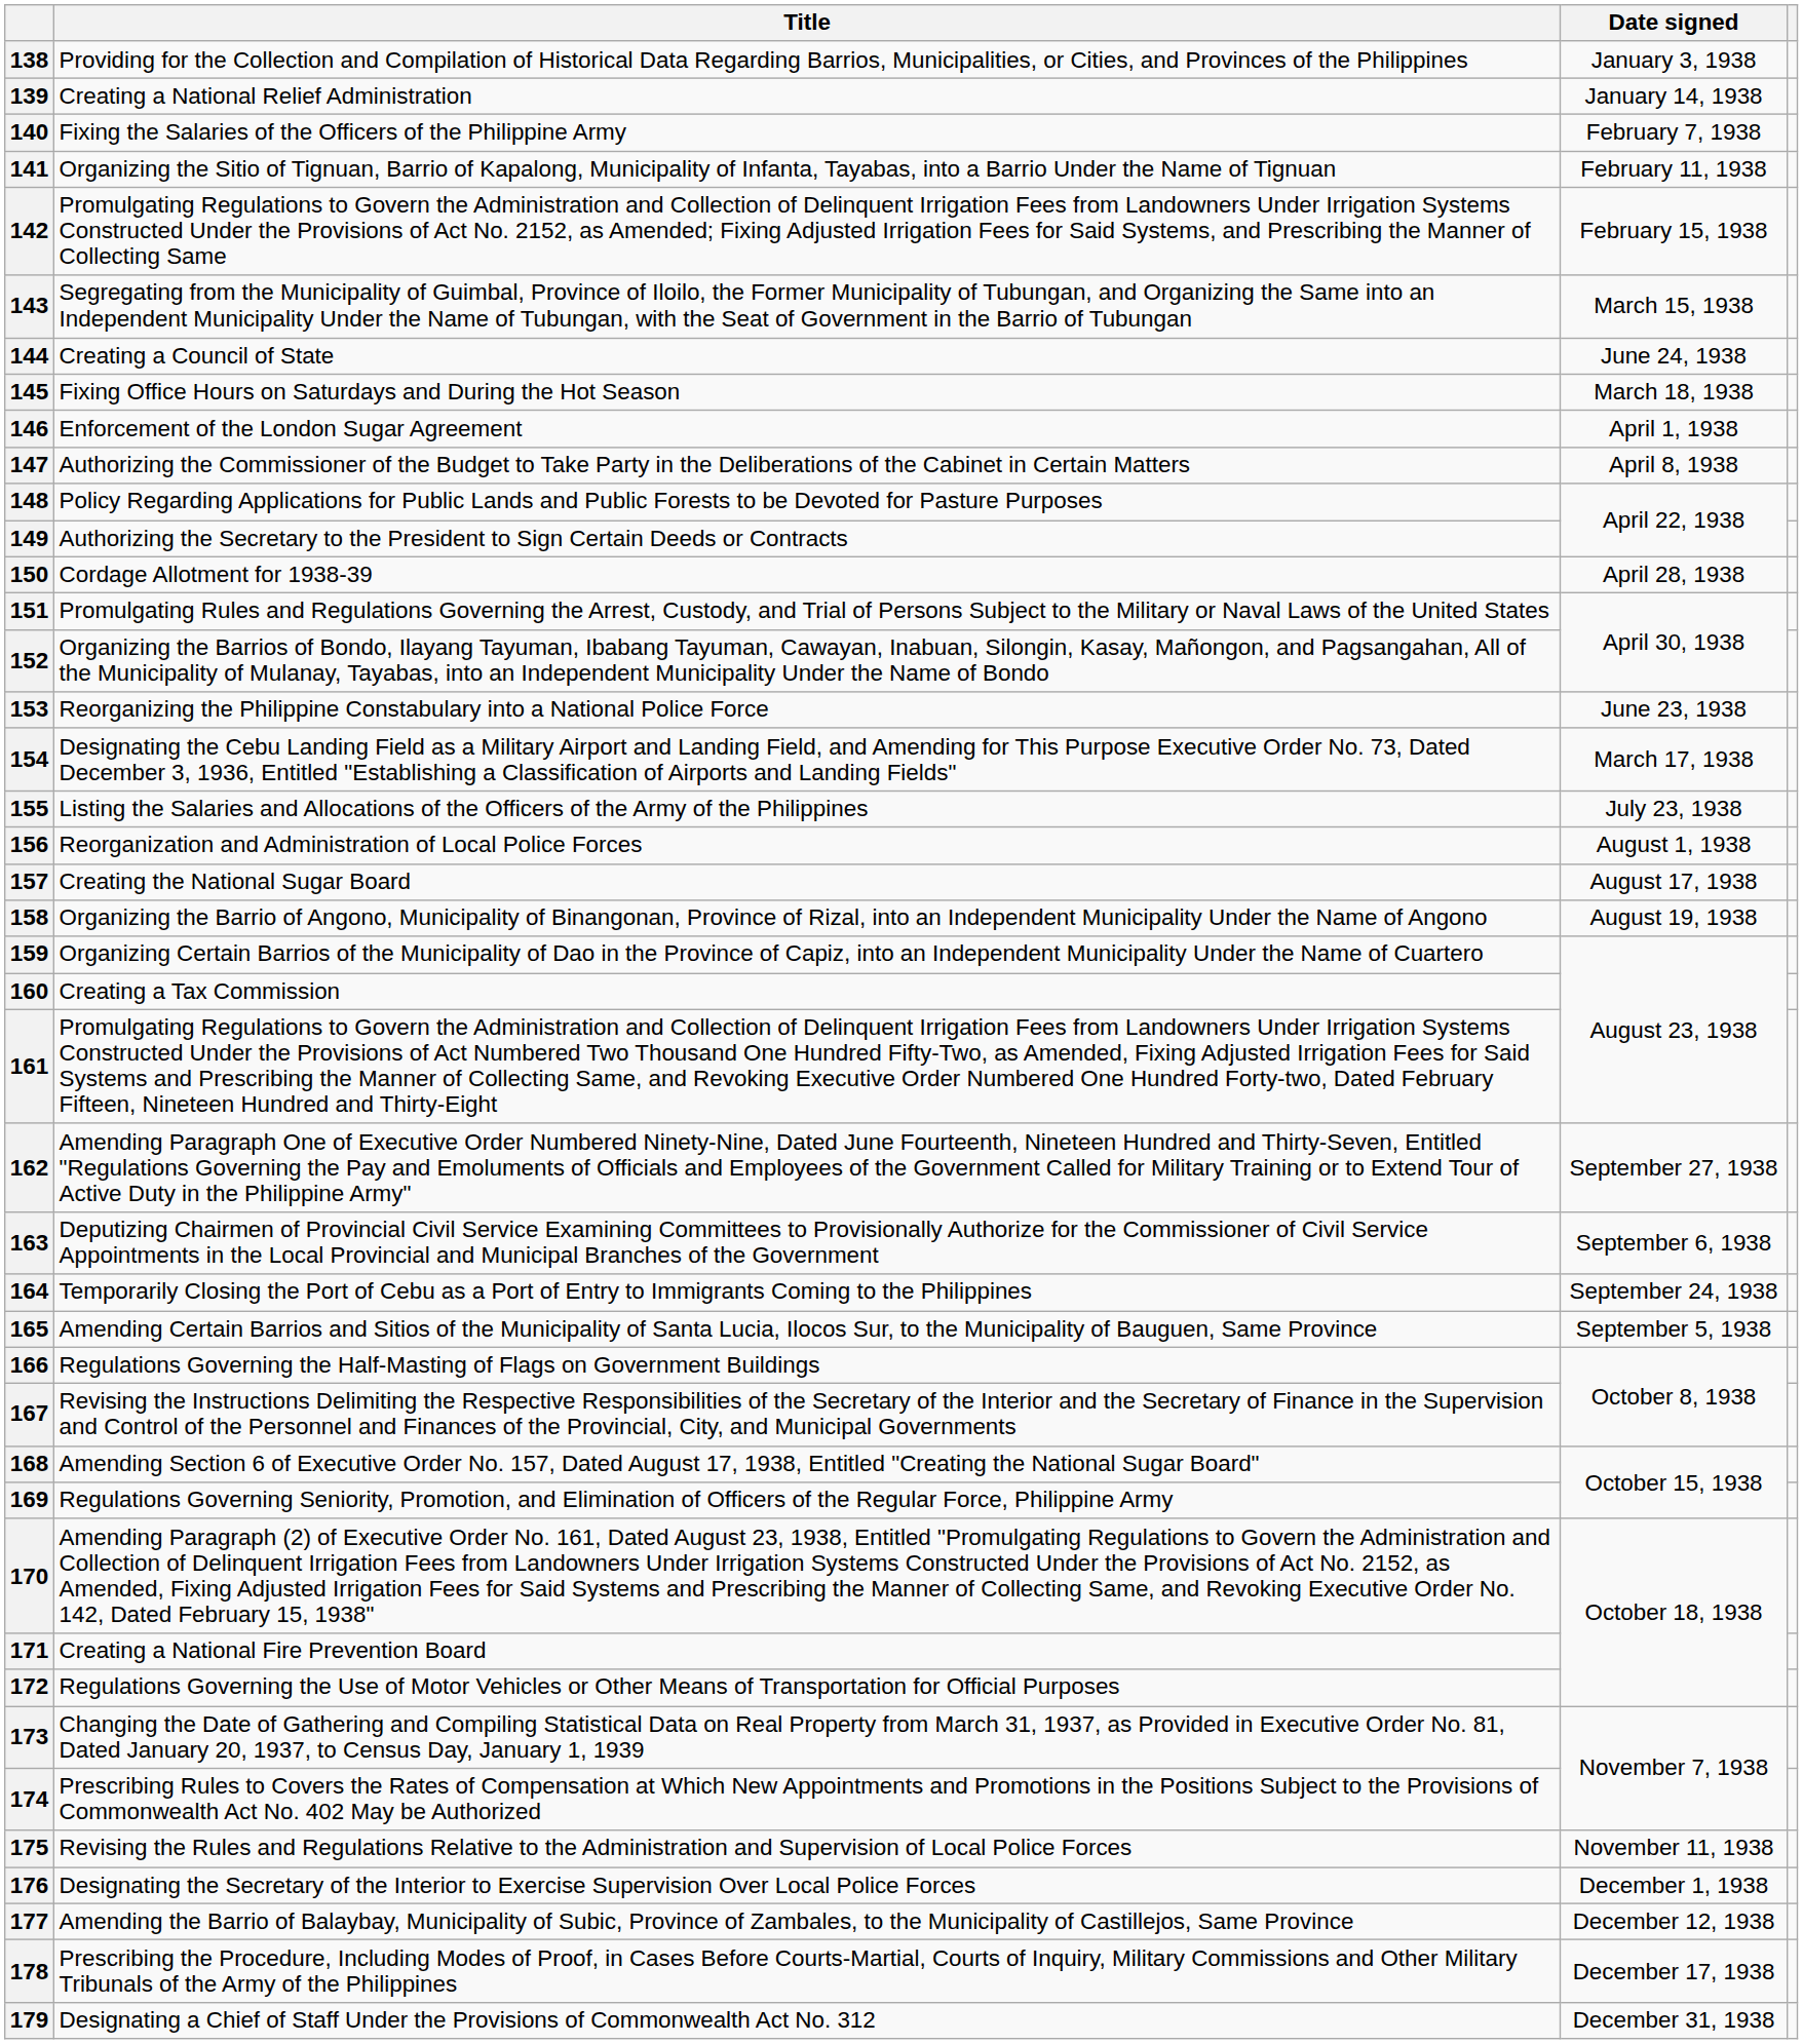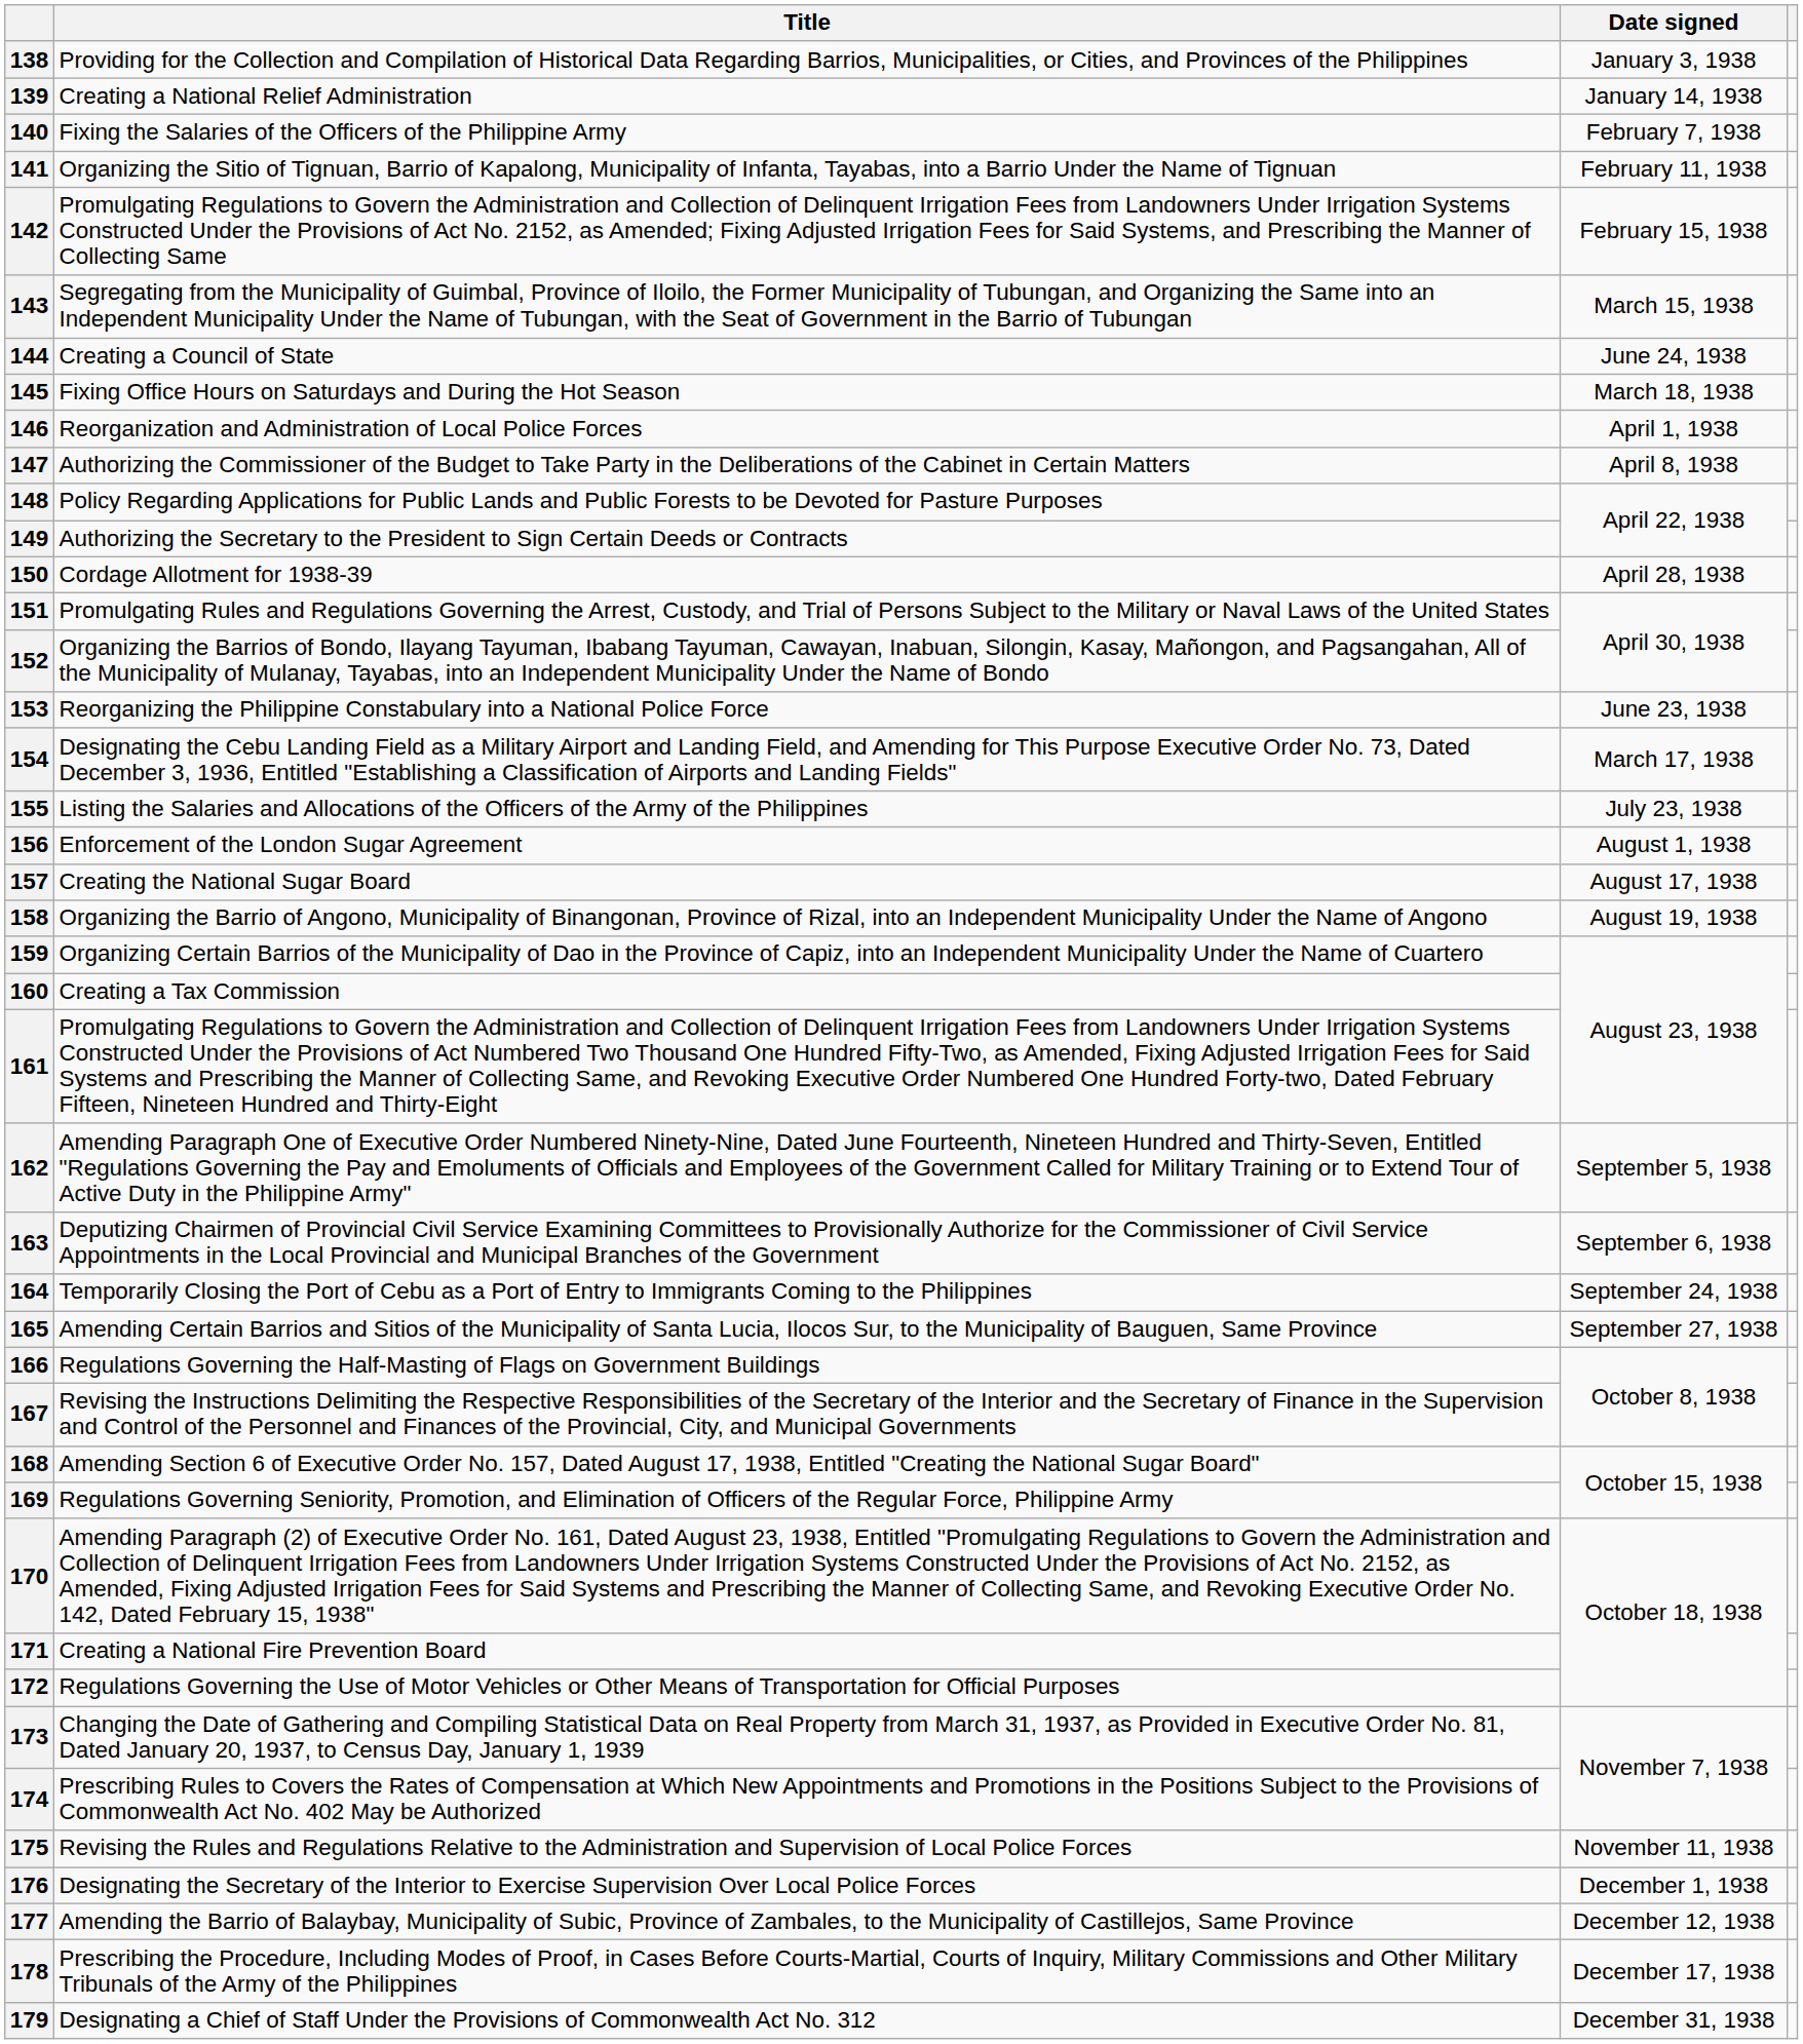 <table class="wikitable sortable" style="text-align:center;">
 <tr>
 <th scope="col"></th>
 <th scope="col">Title</th>
 <th scope="col" width="150px">Date signed</th>
 <th scope="col" class="unsortable"></th>
 </tr>
 <tr>
 <th scope="row">138</th>
 <td style="text-align:left;">Providing for the Collection and Compilation of Historical Data Regarding Barrios, Municipalities, or Cities, and Provinces of the Philippines</td>
 <td>January 3, 1938</td>
 <td></td>
 </tr>
 <tr>
 <th scope="row">139</th>
 <td style="text-align:left;">Creating a National Relief Administration</td>
 <td>January 14, 1938</td>
 <td></td>
 </tr>
 <tr>
 <th scope="row">140</th>
 <td style="text-align:left;">Fixing the Salaries of the Officers of the Philippine Army</td>
 <td>February 7, 1938</td>
 <td></td>
 </tr>
 <tr>
 <th scope="row">141</th>
 <td style="text-align:left;">Organizing the Sitio of Tignuan, Barrio of Kapalong, Municipality of Infanta, Tayabas, into a Barrio Under the Name of Tignuan</td>
 <td>February 11, 1938</td>
 <td></td>
 </tr>
 <tr>
 <th scope="row">142</th>
 <td style="text-align:left;">Promulgating Regulations to Govern the Administration and Collection of Delinquent Irrigation Fees from Landowners Under Irrigation Systems Constructed Under the Provisions of Act No. 2152, as Amended; Fixing Adjusted Irrigation Fees for Said Systems, and Prescribing the Manner of Collecting Same</td>
 <td>February 15, 1938</td>
 <td></td>
 </tr>
 <tr>
 <th scope="row">143</th>
 <td style="text-align:left;">Segregating from the Municipality of Guimbal, Province of Iloilo, the Former Municipality of Tubungan, and Organizing the Same into an Independent Municipality Under the Name of Tubungan, with the Seat of Government in the Barrio of Tubungan</td>
 <td>March 15, 1938</td>
 <td></td>
 </tr>
 <tr>
 <th scope="row">144</th>
 <td style="text-align:left;">Creating a Council of State</td>
 <td>June 24, 1938</td>
 <td></td>
 </tr>
 <tr>
 <th scope="row">145</th>
 <td style="text-align:left;">Fixing Office Hours on Saturdays and During the Hot Season</td>
 <td>March 18, 1938</td>
 <td></td>
 </tr>
 <tr>
 <th scope="row">146</th>
-<td style="text-align:left;">Enforcement of the London Sugar Agreement</td>
+<td style="text-align:left;">Reorganization and Administration of Local Police Forces</td>
 <td>April 1, 1938</td>
 <td></td>
 </tr>
 <tr>
 <th scope="row">147</th>
 <td style="text-align:left;">Authorizing the Commissioner of the Budget to Take Party in the Deliberations of the Cabinet in Certain Matters</td>
 <td>April 8, 1938</td>
 <td></td>
 </tr>
 <tr>
 <th scope="row">148</th>
 <td style="text-align:left;">Policy Regarding Applications for Public Lands and Public Forests to be Devoted for Pasture Purposes</td>
 <td rowspan="2">April 22, 1938</td>
 <td></td>
 </tr>
 <tr>
 <th scope="row">149</th>
 <td style="text-align:left;">Authorizing the Secretary to the President to Sign Certain Deeds or Contracts</td>
 <td></td>
 </tr>
 <tr>
 <th scope="row">150</th>
 <td style="text-align:left;">Cordage Allotment for 1938-39</td>
 <td>April 28, 1938</td>
 <td></td>
 </tr>
 <tr>
 <th scope="row">151</th>
 <td style="text-align:left;">Promulgating Rules and Regulations Governing the Arrest, Custody, and Trial of Persons Subject to the Military or Naval Laws of the United States</td>
 <td rowspan="2">April 30, 1938</td>
 <td></td>
 </tr>
 <tr>
 <th scope="row">152</th>
 <td style="text-align:left;">Organizing the Barrios of Bondo, Ilayang Tayuman, Ibabang Tayuman, Cawayan, Inabuan, Silongin, Kasay, Mañongon, and Pagsangahan, All of the Municipality of Mulanay, Tayabas, into an Independent Municipality Under the Name of Bondo</td>
 <td></td>
 </tr>
 <tr>
 <th scope="row">153</th>
 <td style="text-align:left;">Reorganizing the Philippine Constabulary into a National Police Force</td>
 <td>June 23, 1938</td>
 <td></td>
 </tr>
 <tr>
 <th scope="row">154</th>
 <td style="text-align:left;">Designating the Cebu Landing Field as a Military Airport and Landing Field, and Amending for This Purpose Executive Order No. 73, Dated December 3, 1936, Entitled "Establishing a Classification of Airports and Landing Fields"</td>
 <td>March 17, 1938</td>
 <td></td>
 </tr>
 <tr>
 <th scope="row">155</th>
 <td style="text-align:left;">Listing the Salaries and Allocations of the Officers of the Army of the Philippines</td>
 <td>July 23, 1938</td>
 <td></td>
 </tr>
 <tr>
 <th scope="row">156</th>
-<td style="text-align:left;">Reorganization and Administration of Local Police Forces</td>
+<td style="text-align:left;">Enforcement of the London Sugar Agreement</td>
 <td>August 1, 1938</td>
 <td></td>
 </tr>
 <tr>
 <th scope="row">157</th>
 <td style="text-align:left;">Creating the National Sugar Board</td>
 <td>August 17, 1938</td>
 <td></td>
 </tr>
 <tr>
 <th scope="row">158</th>
 <td style="text-align:left;">Organizing the Barrio of Angono, Municipality of Binangonan, Province of Rizal, into an Independent Municipality Under the Name of Angono</td>
 <td>August 19, 1938</td>
 <td></td>
 </tr>
 <tr>
 <th scope="row">159</th>
 <td style="text-align:left;">Organizing Certain Barrios of the Municipality of Dao in the Province of Capiz, into an Independent Municipality Under the Name of Cuartero</td>
 <td rowspan="3">August 23, 1938</td>
 <td></td>
 </tr>
 <tr>
 <th scope="row">160</th>
 <td style="text-align:left;">Creating a Tax Commission</td>
 <td></td>
 </tr>
 <tr>
 <th scope="row">161</th>
 <td style="text-align:left;">Promulgating Regulations to Govern the Administration and Collection of Delinquent Irrigation Fees from Landowners Under Irrigation Systems Constructed Under the Provisions of Act Numbered Two Thousand One Hundred Fifty-Two, as Amended, Fixing Adjusted Irrigation Fees for Said Systems and Prescribing the Manner of Collecting Same, and Revoking Executive Order Numbered One Hundred Forty-two, Dated February Fifteen, Nineteen Hundred and Thirty-Eight</td>
 <td></td>
 </tr>
 <tr>
 <th scope="row">162</th>
 <td style="text-align:left;">Amending Paragraph One of Executive Order Numbered Ninety-Nine, Dated June Fourteenth, Nineteen Hundred and Thirty-Seven, Entitled "Regulations Governing the Pay and Emoluments of Officials and Employees of the Government Called for Military Training or to Extend Tour of Active Duty in the Philippine Army"</td>
-<td>September 27, 1938</td>
+<td>September 5, 1938</td>
 <td></td>
 </tr>
 <tr>
 <th scope="row">163</th>
 <td style="text-align:left;">Deputizing Chairmen of Provincial Civil Service Examining Committees to Provisionally Authorize for the Commissioner of Civil Service Appointments in the Local Provincial and Municipal Branches of the Government</td>
 <td>September 6, 1938</td>
 <td></td>
 </tr>
 <tr>
 <th scope="row">164</th>
 <td style="text-align:left;">Temporarily Closing the Port of Cebu as a Port of Entry to Immigrants Coming to the Philippines</td>
 <td>September 24, 1938</td>
 <td></td>
 </tr>
 <tr>
 <th scope="row">165</th>
 <td style="text-align:left;">Amending Certain Barrios and Sitios of the Municipality of Santa Lucia, Ilocos Sur, to the Municipality of Bauguen, Same Province</td>
-<td>September 5, 1938</td>
+<td>September 27, 1938</td>
 <td></td>
 </tr>
 <tr>
 <th scope="row">166</th>
 <td style="text-align:left;">Regulations Governing the Half-Masting of Flags on Government Buildings</td>
 <td rowspan="2">October 8, 1938</td>
 <td></td>
 </tr>
 <tr>
 <th scope="row">167</th>
 <td style="text-align:left;">Revising the Instructions Delimiting the Respective Responsibilities of the Secretary of the Interior and the Secretary of Finance in the Supervision and Control of the Personnel and Finances of the Provincial, City, and Municipal Governments</td>
 <td></td>
 </tr>
 <tr>
 <th scope="row">168</th>
 <td style="text-align:left;">Amending Section 6 of Executive Order No. 157, Dated August 17, 1938, Entitled "Creating the National Sugar Board"</td>
 <td rowspan="2">October 15, 1938</td>
 <td></td>
 </tr>
 <tr>
 <th scope="row">169</th>
 <td style="text-align:left;">Regulations Governing Seniority, Promotion, and Elimination of Officers of the Regular Force, Philippine Army</td>
 <td></td>
 </tr>
 <tr>
 <th scope="row">170</th>
 <td style="text-align:left;">Amending Paragraph (2) of Executive Order No. 161, Dated August 23, 1938, Entitled "Promulgating Regulations to Govern the Administration and Collection of Delinquent Irrigation Fees from Landowners Under Irrigation Systems Constructed Under the Provisions of Act No. 2152, as Amended, Fixing Adjusted Irrigation Fees for Said Systems and Prescribing the Manner of Collecting Same, and Revoking Executive Order No. 142, Dated February 15, 1938"</td>
 <td rowspan="3">October 18, 1938</td>
 <td></td>
 </tr>
 <tr>
 <th scope="row">171</th>
 <td style="text-align:left;">Creating a National Fire Prevention Board</td>
 <td></td>
 </tr>
 <tr>
 <th scope="row">172</th>
 <td style="text-align:left;">Regulations Governing the Use of Motor Vehicles or Other Means of Transportation for Official Purposes</td>
 <td></td>
 </tr>
 <tr>
 <th scope="row">173</th>
 <td style="text-align:left;">Changing the Date of Gathering and Compiling Statistical Data on Real Property from March 31, 1937, as Provided in Executive Order No. 81, Dated January 20, 1937, to Census Day, January 1, 1939</td>
 <td rowspan="2">November 7, 1938</td>
 <td></td>
 </tr>
 <tr>
 <th scope="row">174</th>
 <td style="text-align:left;">Prescribing Rules to Covers the Rates of Compensation at Which New Appointments and Promotions in the Positions Subject to the Provisions of Commonwealth Act No. 402 May be Authorized</td>
 <td></td>
 </tr>
 <tr>
 <th scope="row">175</th>
 <td style="text-align:left;">Revising the Rules and Regulations Relative to the Administration and Supervision of Local Police Forces</td>
 <td>November 11, 1938</td>
 <td></td>
 </tr>
 <tr>
 <th scope="row">176</th>
 <td style="text-align:left;">Designating the Secretary of the Interior to Exercise Supervision Over Local Police Forces</td>
 <td>December 1, 1938</td>
 <td></td>
 </tr>
 <tr>
 <th scope="row">177</th>
 <td style="text-align:left;">Amending the Barrio of Balaybay, Municipality of Subic, Province of Zambales, to the Municipality of Castillejos, Same Province</td>
 <td>December 12, 1938</td>
 <td></td>
 </tr>
 <tr>
 <th scope="row">178</th>
 <td style="text-align:left;">Prescribing the Procedure, Including Modes of Proof, in Cases Before Courts-Martial, Courts of Inquiry, Military Commissions and Other Military Tribunals of the Army of the Philippines</td>
 <td>December 17, 1938</td>
 <td></td>
 </tr>
 <tr>
 <th scope="row">179</th>
 <td style="text-align:left;">Designating a Chief of Staff Under the Provisions of Commonwealth Act No. 312</td>
 <td>December 31, 1938</td>
 <td></td>
 </tr>
 </table>
